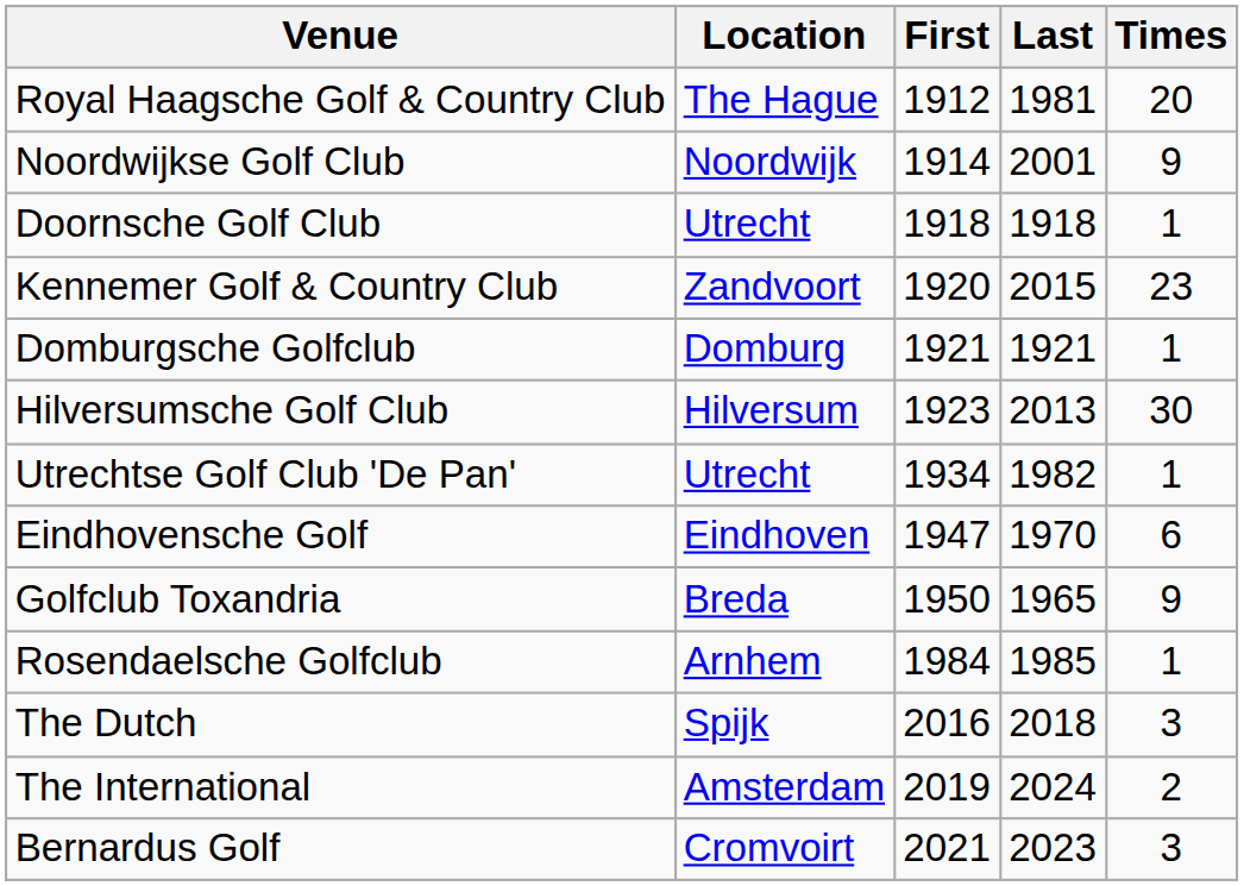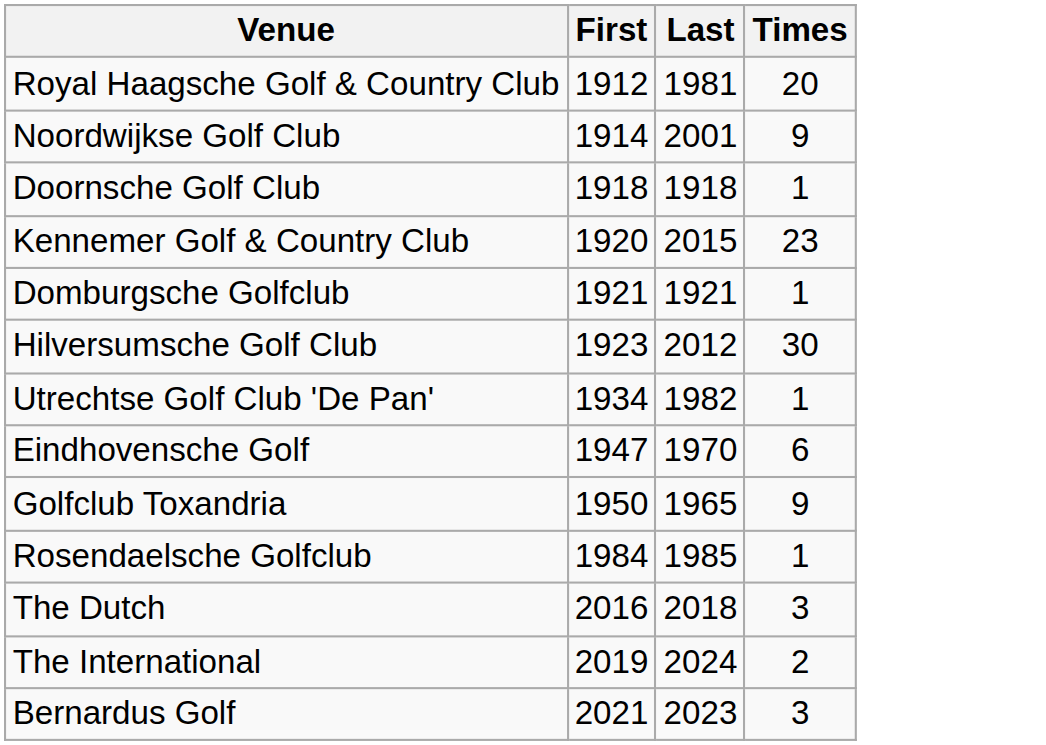 <table class="wikitable">
 <tr>
 <th>Venue</th>
-<th>Location</th>
 <th>First</th>
 <th>Last</th>
 <th>Times</th>
 </tr>
 <tr>
 <td>Royal Haagsche Golf & Country Club</td>
-<td><a href='#'>The Hague</a></td>
 <td>1912</td>
 <td>1981</td>
 <td align=center>20</td>
 </tr>
 <tr>
 <td>Noordwijkse Golf Club</td>
-<td><a href='#'>Noordwijk</a></td>
 <td>1914</td>
 <td>2001</td>
 <td align=center>9</td>
 </tr>
 <tr>
 <td>Doornsche Golf Club</td>
-<td><a href='#'>Utrecht</a></td>
 <td>1918</td>
 <td>1918</td>
 <td align=center>1</td>
 </tr>
 <tr>
 <td>Kennemer Golf & Country Club</td>
-<td><a href='#'>Zandvoort</a></td>
 <td>1920</td>
 <td>2015</td>
 <td align=center>23</td>
 </tr>
 <tr>
 <td>Domburgsche Golfclub</td>
-<td><a href='#'>Domburg</a></td>
 <td>1921</td>
 <td>1921</td>
 <td align=center>1</td>
 </tr>
 <tr>
 <td>Hilversumsche Golf Club</td>
-<td><a href='#'>Hilversum</a></td>
 <td>1923</td>
-<td>2013</td>
+<td>2012</td>
 <td align=center>30</td>
 </tr>
 <tr>
 <td>Utrechtse Golf Club 'De Pan'</td>
-<td><a href='#'>Utrecht</a></td>
 <td>1934</td>
 <td>1982</td>
 <td align=center>1</td>
 </tr>
 <tr>
 <td>Eindhovensche Golf</td>
-<td><a href='#'>Eindhoven</a></td>
 <td>1947</td>
 <td>1970</td>
 <td align=center>6</td>
 </tr>
 <tr>
 <td>Golfclub Toxandria</td>
-<td><a href='#'>Breda</a></td>
 <td>1950</td>
 <td>1965</td>
 <td align=center>9</td>
 </tr>
 <tr>
 <td>Rosendaelsche Golfclub</td>
-<td><a href='#'>Arnhem</a></td>
 <td>1984</td>
 <td>1985</td>
 <td align=center>1</td>
 </tr>
 <tr>
 <td>The Dutch</td>
-<td><a href='#'>Spijk</a></td>
 <td>2016</td>
 <td>2018</td>
 <td align=center>3</td>
 </tr>
 <tr>
 <td>The International</td>
-<td><a href='#'>Amsterdam</a></td>
 <td>2019</td>
 <td>2024</td>
 <td align=center>2</td>
 </tr>
 <tr>
 <td>Bernardus Golf</td>
-<td><a href='#'>Cromvoirt</a></td>
 <td>2021</td>
 <td>2023</td>
 <td align=center>3</td>
 </tr>
 </table>
